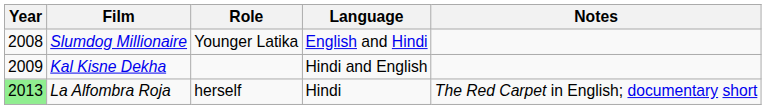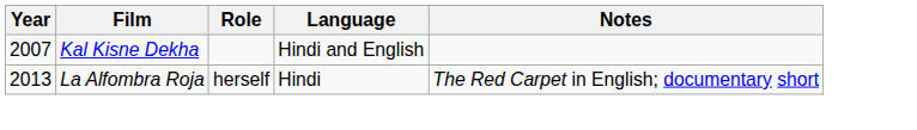 <table class="wikitable">
 <tr>
 <th>Year</th>
 <th>Film</th>
 <th>Role</th>
 <th>Language</th>
 <th>Notes</th>
 </tr>
 <tr>
-<td>2008</td>
-<td><em><a href='#'>Slumdog Millionaire</a></em></td>
-<td>Younger Latika</td>
-<td><a href='#'>English</a> and <a href='#'>Hindi</a></td>
-<td></td>
-</tr>
-<tr>
-<td>2009</td>
+<td>2007</td>
 <td><em><a href='#'>Kal Kisne Dekha</a></em></td>
 <td></td>
 <td>Hindi and English</td>
 <td></td>
 </tr>
 <tr>
-<td style="background: lightgreen;">2013</td>
+<td>2013</td>
 <td><em>La Alfombra Roja</em></td>
 <td>herself</td>
 <td>Hindi</td>
 <td><em>The Red Carpet</em> in English; <a href='#'>documentary</a> <a href='#'>short</a></td>
 </tr>
 </table>
